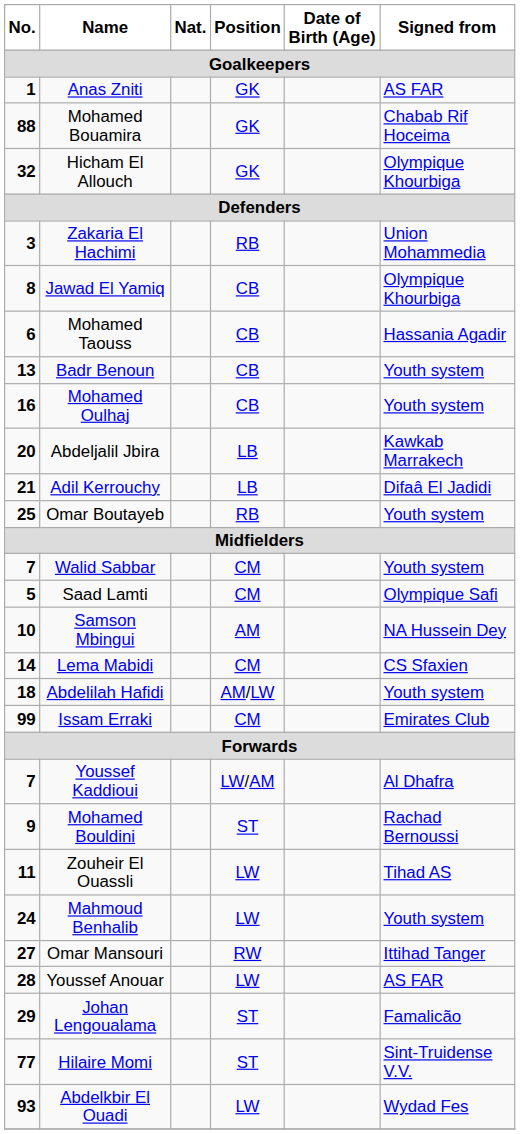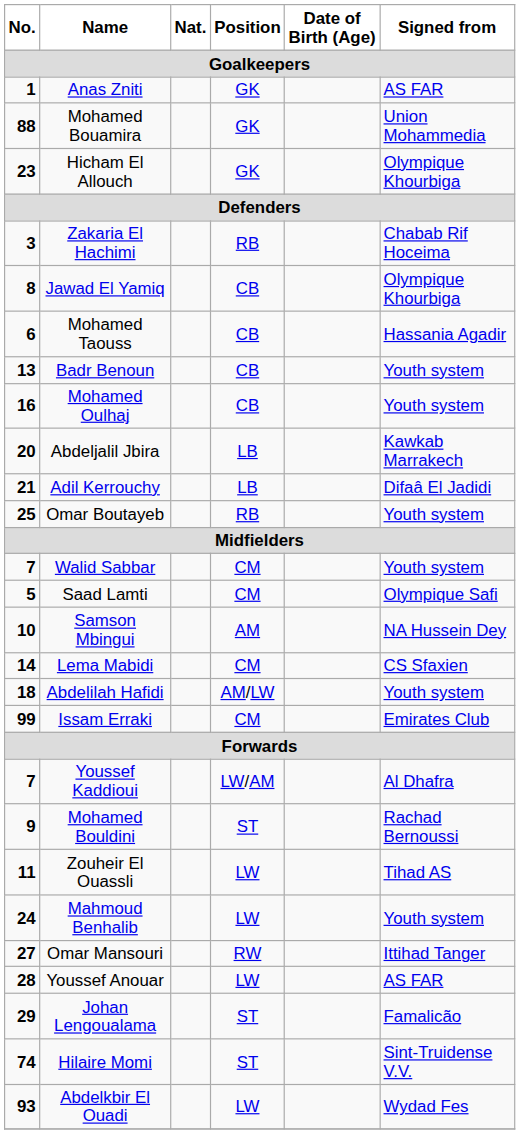 <table class="wikitable" style="text-align:center; font-size:90%; width:70%">
 <tr>
 <th style="background:white; color:black; text-align:center;">No.</th>
 <th style="background:white; color:black; text-align:center;">Name</th>
 <th style="background:white; color:black; text-align:center;">Nat.</th>
 <th style="background:white; color:black; text-align:center;">Position</th>
 <th style="background:white; color:black; text-align:center;">Date of Birth (Age)</th>
 <th style="background:white; color:black; text-align:center;">Signed from</th>
 </tr>
 <tr>
 <th colspan=10 style="background:#DCDCDC; text-align:center;">Goalkeepers</th>
 </tr>
 <tr>
 <td style="text-align:right"><strong>1</strong></td>
 <td><a href='#'>Anas Zniti</a></td>
 <td></td>
 <td><a href='#'>GK</a></td>
 <td></td>
 <td style="text-align:left"> <a href='#'>AS FAR</a></td>
 </tr>
 <tr>
 <td style="text-align:right"><strong>88</strong></td>
 <td>Mohamed Bouamira</td>
 <td></td>
 <td><a href='#'>GK</a></td>
 <td></td>
-<td style="text-align:left"> <a href='#'>Chabab Rif Hoceima</a></td>
+<td style="text-align:left"> <a href='#'>Union Mohammedia</a></td>
 </tr>
 <tr>
-<td style="text-align:right"><strong>32</strong></td>
+<td style="text-align:right"><strong>23</strong></td>
 <td>Hicham El Allouch</td>
 <td></td>
 <td><a href='#'>GK</a></td>
 <td></td>
 <td style="text-align:left"> <a href='#'>Olympique Khourbiga</a></td>
 </tr>
 <tr>
 <th colspan=10 style="background:#DCDCDC; text-align:center;">Defenders</th>
 </tr>
 <tr>
 <td style="text-align:right"><strong>3</strong></td>
 <td><a href='#'>Zakaria El Hachimi</a></td>
 <td></td>
 <td><a href='#'>RB</a></td>
 <td></td>
-<td style="text-align:left"> <a href='#'>Union Mohammedia</a></td>
+<td style="text-align:left"> <a href='#'>Chabab Rif Hoceima</a></td>
 </tr>
 <tr>
 <td style="text-align:right"><strong>8</strong></td>
 <td><a href='#'>Jawad El Yamiq</a></td>
 <td></td>
 <td><a href='#'>CB</a></td>
 <td></td>
 <td style="text-align:left"> <a href='#'>Olympique Khourbiga</a></td>
 </tr>
 <tr>
 <td style="text-align:right"><strong>6</strong></td>
 <td>Mohamed Taouss</td>
 <td></td>
 <td><a href='#'>CB</a></td>
 <td></td>
 <td style="text-align:left"> <a href='#'>Hassania Agadir</a></td>
 </tr>
 <tr>
 <td style="text-align:right"><strong>13</strong></td>
 <td><a href='#'>Badr Benoun</a></td>
 <td></td>
 <td><a href='#'>CB</a></td>
 <td></td>
 <td style="text-align:left"> <a href='#'>Youth system</a></td>
 </tr>
 <tr>
 <td style="text-align:right"><strong>16</strong></td>
 <td><a href='#'>Mohamed Oulhaj</a></td>
 <td></td>
 <td><a href='#'>CB</a></td>
 <td></td>
 <td style="text-align:left"> <a href='#'>Youth system</a></td>
 </tr>
 <tr>
 <td style="text-align:right"><strong>20</strong></td>
 <td>Abdeljalil Jbira</td>
 <td></td>
 <td><a href='#'>LB</a></td>
 <td></td>
 <td style="text-align:left"> <a href='#'>Kawkab Marrakech</a></td>
 </tr>
 <tr>
 <td style="text-align:right"><strong>21</strong></td>
 <td><a href='#'>Adil Kerrouchy</a></td>
 <td></td>
 <td><a href='#'>LB</a></td>
 <td></td>
 <td style="text-align:left"> <a href='#'>Difaâ El Jadidi</a></td>
 </tr>
 <tr>
 <td style="text-align:right"><strong>25</strong></td>
 <td>Omar Boutayeb</td>
 <td></td>
 <td><a href='#'>RB</a></td>
 <td></td>
 <td style="text-align:left"> <a href='#'>Youth system</a></td>
 </tr>
 <tr>
 <th colspan=10 style="background:#DCDCDC; text-align:center;">Midfielders</th>
 </tr>
 <tr>
 <td style="text-align:right"><strong>7</strong></td>
 <td><a href='#'>Walid Sabbar</a></td>
 <td></td>
 <td><a href='#'>CM</a></td>
 <td></td>
 <td style="text-align:left"> <a href='#'>Youth system</a></td>
 </tr>
 <tr>
 <td style="text-align:right"><strong>5</strong></td>
 <td>Saad Lamti</td>
 <td></td>
 <td><a href='#'>CM</a></td>
 <td></td>
 <td style="text-align:left"> <a href='#'>Olympique Safi</a></td>
 </tr>
 <tr>
 <td style="text-align:right"><strong>10</strong></td>
 <td><a href='#'>Samson Mbingui</a></td>
 <td></td>
 <td><a href='#'>AM</a></td>
 <td></td>
 <td style="text-align:left"><strong></strong> <a href='#'>NA Hussein Dey</a></td>
 </tr>
 <tr>
 <td style="text-align:right"><strong>14</strong></td>
 <td><a href='#'>Lema Mabidi</a></td>
 <td></td>
 <td><a href='#'>CM</a></td>
 <td></td>
 <td style="text-align:left"> <a href='#'>CS Sfaxien</a></td>
 </tr>
 <tr>
 <td style="text-align:right"><strong>18</strong></td>
 <td><a href='#'>Abdelilah Hafidi</a></td>
 <td></td>
 <td><a href='#'>AM</a>/<a href='#'>LW</a></td>
 <td></td>
 <td style="text-align:left"> <a href='#'>Youth system</a></td>
 </tr>
 <tr>
 <td style="text-align:right"><strong>99</strong></td>
 <td><a href='#'>Issam Erraki</a></td>
 <td></td>
 <td><a href='#'>CM</a></td>
 <td></td>
 <td style="text-align:left"> <a href='#'>Emirates Club</a></td>
 </tr>
 <tr>
 <th colspan=10 style="background:#DCDCDC; text-align:center;">Forwards</th>
 </tr>
 <tr>
 <td style="text-align:right"><strong>7</strong></td>
 <td><a href='#'>Youssef Kaddioui</a></td>
 <td></td>
 <td><a href='#'>LW</a>/<a href='#'>AM</a></td>
 <td></td>
 <td style="text-align:left"> <a href='#'>Al Dhafra</a></td>
 </tr>
 <tr>
 <td style="text-align:right"><strong>9</strong></td>
 <td><a href='#'>Mohamed Bouldini</a></td>
 <td></td>
 <td><a href='#'>ST</a></td>
 <td></td>
 <td style="text-align:left"> <a href='#'>Rachad Bernoussi</a></td>
 </tr>
 <tr>
 <td style="text-align:right"><strong>11</strong></td>
 <td>Zouheir El Ouassli</td>
 <td></td>
 <td><a href='#'>LW</a></td>
 <td></td>
 <td style="text-align:left"> <a href='#'>Tihad AS</a></td>
 </tr>
 <tr>
 <td style="text-align:right"><strong>24</strong></td>
 <td><a href='#'>Mahmoud Benhalib</a></td>
 <td></td>
 <td><a href='#'>LW</a></td>
 <td></td>
 <td style="text-align:left"> <a href='#'>Youth system</a></td>
 </tr>
 <tr>
 <td style="text-align:right"><strong>27</strong></td>
 <td>Omar Mansouri</td>
 <td></td>
 <td><a href='#'>RW</a></td>
 <td></td>
 <td style="text-align:left"> <a href='#'>Ittihad Tanger</a></td>
 </tr>
 <tr>
 <td style="text-align:right"><strong>28</strong></td>
 <td>Youssef Anouar</td>
 <td></td>
 <td><a href='#'>LW</a></td>
 <td></td>
 <td style="text-align:left"> <a href='#'>AS FAR</a></td>
 </tr>
 <tr>
 <td style="text-align:right"><strong>29</strong></td>
 <td><a href='#'>Johan Lengoualama</a></td>
 <td></td>
 <td><a href='#'>ST</a></td>
 <td></td>
 <td style="text-align:left"> <a href='#'>Famalicão</a></td>
 </tr>
 <tr>
-<td style="text-align:right"><strong>77</strong></td>
+<td style="text-align:right"><strong>74</strong></td>
 <td><a href='#'>Hilaire Momi</a></td>
 <td></td>
 <td><a href='#'>ST</a></td>
 <td></td>
 <td style="text-align:left"> <a href='#'>Sint-Truidense V.V.</a></td>
 </tr>
 <tr>
 <td style="text-align:right"><strong>93</strong></td>
 <td><a href='#'>Abdelkbir El Ouadi</a></td>
 <td></td>
 <td><a href='#'>LW</a></td>
 <td></td>
 <td style="text-align:left"> <a href='#'>Wydad Fes</a></td>
 </tr>
 <tr>
 </tr>
 </table>
